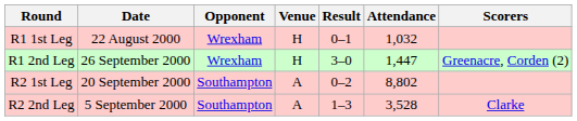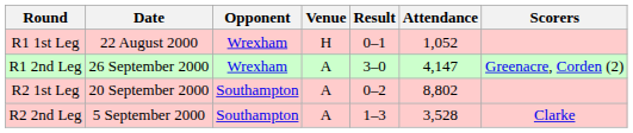 <table class= "wikitable " style="font-size:100%; text-align:center">
 <tr>
 <th>Round</th>
 <th>Date</th>
 <th>Opponent</th>
 <th>Venue</th>
 <th>Result</th>
 <th>Attendance</th>
 <th>Scorers</th>
 </tr>
 <tr style="background: #FFCCCC;">
 <td>R1 1st Leg</td>
 <td>22 August 2000</td>
 <td><a href='#'>Wrexham</a></td>
 <td>H</td>
 <td>0–1</td>
-<td>1,032</td>
+<td>1,052</td>
 <td></td>
 </tr>
 <tr style="background: #CCFFCC;">
 <td>R1 2nd Leg</td>
 <td>26 September 2000</td>
 <td><a href='#'>Wrexham</a></td>
-<td>H</td>
+<td>A</td>
 <td>3–0</td>
-<td>1,447</td>
+<td>4,147</td>
 <td><a href='#'>Greenacre</a>, <a href='#'>Corden</a> (2)</td>
 </tr>
 <tr style="background: #FFCCCC;">
 <td>R2 1st Leg</td>
 <td>20 September 2000</td>
 <td><a href='#'>Southampton</a></td>
 <td>A</td>
 <td>0–2</td>
 <td>8,802</td>
 <td></td>
 </tr>
 <tr style="background: #FFCCCC;">
 <td>R2 2nd Leg</td>
 <td>5 September 2000</td>
 <td><a href='#'>Southampton</a></td>
 <td>A</td>
 <td>1–3</td>
 <td>3,528</td>
 <td><a href='#'>Clarke</a></td>
 </tr>
 </table>
